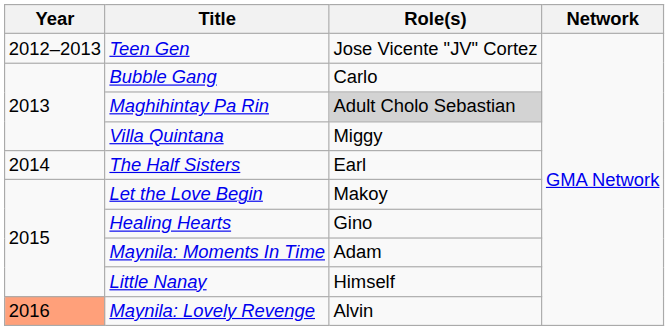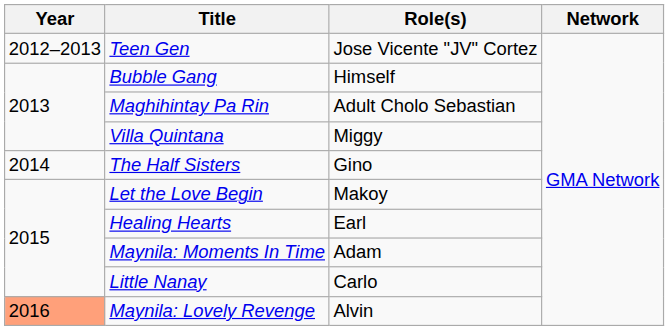 <table class="wikitable sortable">
 <tr>
 <th>Year</th>
 <th>Title</th>
 <th>Role(s)</th>
 <th>Network</th>
 </tr>
 <tr>
 <td>2012–2013</td>
 <td><em><a href='#'>Teen Gen</a></em></td>
 <td>Jose Vicente "JV" Cortez</td>
 <td rowspan=10><a href='#'>GMA Network</a></td>
 </tr>
 <tr>
 <td rowspan="3">2013</td>
 <td><em><a href='#'>Bubble Gang</a></em></td>
-<td>Carlo</td>
+<td>Himself</td>
 </tr>
 <tr>
 <td><em><a href='#'>Maghihintay Pa Rin</a></em></td>
-<td style="background: lightgrey;">Adult Cholo Sebastian</td>
+<td>Adult Cholo Sebastian</td>
 </tr>
 <tr>
 <td><em><a href='#'>Villa Quintana</a></em></td>
 <td>Miggy</td>
 </tr>
 <tr>
 <td>2014</td>
 <td><em><a href='#'>The Half Sisters</a></em></td>
-<td>Earl</td>
+<td>Gino</td>
 </tr>
 <tr>
 <td rowspan="4">2015</td>
 <td><em><a href='#'>Let the Love Begin</a></em></td>
 <td>Makoy</td>
 </tr>
 <tr>
 <td><em><a href='#'>Healing Hearts</a></em></td>
-<td>Gino</td>
+<td>Earl</td>
 </tr>
 <tr>
 <td><em><a href='#'>Maynila: Moments In Time</a></em></td>
 <td>Adam</td>
 </tr>
 <tr>
 <td><em><a href='#'>Little Nanay</a></em></td>
-<td>Himself</td>
+<td>Carlo</td>
 </tr>
 <tr>
 <td style="background: lightsalmon;">2016</td>
 <td><em><a href='#'>Maynila: Lovely Revenge</a></em></td>
 <td>Alvin</td>
 </tr>
 </table>
